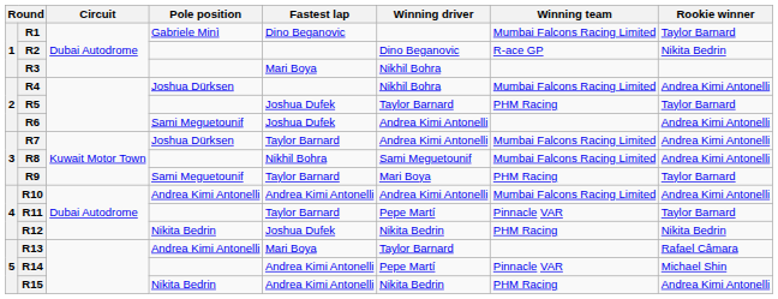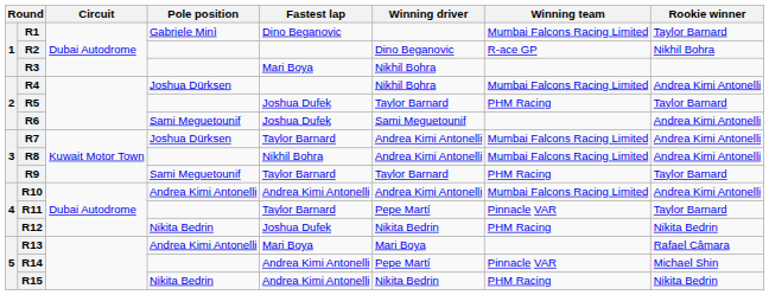 <table class="wikitable" style="font-size:85%">
 <tr>
 <th colspan="2">Round</th>
 <th>Circuit</th>
 <th>Pole position</th>
 <th>Fastest lap</th>
 <th>Winning driver</th>
 <th>Winning team</th>
 <th>Rookie winner</th>
 </tr>
 <tr>
 <th rowspan="3">1</th>
 <th>R1</th>
 <td rowspan="3"> <a href='#'>Dubai Autodrome</a></td>
 <td> <a href='#'>Gabriele Minì</a></td>
 <td> <a href='#'>Dino Beganovic</a></td>
 <td></td>
 <td nowrap> <a href='#'>Mumbai Falcons Racing Limited</a></td>
 <td> <a href='#'>Taylor Barnard</a></td>
 </tr>
 <tr>
 <th>R2</th>
 <td></td>
 <td></td>
 <td> <a href='#'>Dino Beganovic</a></td>
 <td> <a href='#'>R-ace GP</a></td>
-<td> <a href='#'>Nikita Bedrin</a></td>
+<td> <a href='#'>Nikhil Bohra</a></td>
 </tr>
 <tr>
 <th>R3</th>
 <td></td>
 <td> <a href='#'>Mari Boya</a></td>
 <td> <a href='#'>Nikhil Bohra</a></td>
 <td></td>
 <td></td>
 </tr>
 <tr>
 <th rowspan="3">2</th>
 <th>R4</th>
 <td rowspan="3"></td>
 <td> <a href='#'>Joshua Dürksen</a></td>
 <td></td>
 <td> <a href='#'>Nikhil Bohra</a></td>
 <td> <a href='#'>Mumbai Falcons Racing Limited</a></td>
 <td> <a href='#'>Andrea Kimi Antonelli</a></td>
 </tr>
 <tr>
 <th>R5</th>
 <td></td>
 <td> <a href='#'>Joshua Dufek</a></td>
 <td> <a href='#'>Taylor Barnard</a></td>
 <td> <a href='#'>PHM Racing</a></td>
 <td> <a href='#'>Taylor Barnard</a></td>
 </tr>
 <tr>
 <th>R6</th>
 <td> <a href='#'>Sami Meguetounif</a></td>
 <td> <a href='#'>Joshua Dufek</a></td>
-<td> <a href='#'>Andrea Kimi Antonelli</a></td>
+<td> <a href='#'>Sami Meguetounif</a></td>
 <td></td>
 <td> <a href='#'>Andrea Kimi Antonelli</a></td>
 </tr>
 <tr>
 <th rowspan="3">3</th>
 <th>R7</th>
 <td rowspan="3"> <a href='#'>Kuwait Motor Town</a></td>
 <td> <a href='#'>Joshua Dürksen</a></td>
 <td> <a href='#'>Taylor Barnard</a></td>
 <td> <a href='#'>Andrea Kimi Antonelli</a></td>
 <td> <a href='#'>Mumbai Falcons Racing Limited</a></td>
 <td> <a href='#'>Andrea Kimi Antonelli</a></td>
 </tr>
 <tr>
 <th>R8</th>
 <td></td>
 <td> <a href='#'>Nikhil Bohra</a></td>
-<td> <a href='#'>Sami Meguetounif</a></td>
+<td> <a href='#'>Andrea Kimi Antonelli</a></td>
 <td> <a href='#'>Mumbai Falcons Racing Limited</a></td>
 <td> <a href='#'>Andrea Kimi Antonelli</a></td>
 </tr>
 <tr>
 <th>R9</th>
 <td> <a href='#'>Sami Meguetounif</a></td>
 <td> <a href='#'>Taylor Barnard</a></td>
-<td> <a href='#'>Mari Boya</a></td>
+<td> <a href='#'>Taylor Barnard</a></td>
 <td> <a href='#'>PHM Racing</a></td>
 <td> <a href='#'>Taylor Barnard</a></td>
 </tr>
 <tr>
 <th rowspan="3">4</th>
 <th>R10</th>
 <td rowspan="3"> <a href='#'>Dubai Autodrome</a></td>
 <td nowrap> <a href='#'>Andrea Kimi Antonelli</a></td>
 <td nowrap> <a href='#'>Andrea Kimi Antonelli</a></td>
 <td nowrap> <a href='#'>Andrea Kimi Antonelli</a></td>
 <td> <a href='#'>Mumbai Falcons Racing Limited</a></td>
 <td> <a href='#'>Andrea Kimi Antonelli</a></td>
 </tr>
 <tr>
 <th>R11</th>
 <td></td>
 <td> <a href='#'>Taylor Barnard</a></td>
 <td> <a href='#'>Pepe Martí</a></td>
 <td> <a href='#'>Pinnacle</a> <a href='#'>VAR</a></td>
 <td> <a href='#'>Taylor Barnard</a></td>
 </tr>
 <tr>
 <th>R12</th>
 <td> <a href='#'>Nikita Bedrin</a></td>
 <td> <a href='#'>Joshua Dufek</a></td>
 <td> <a href='#'>Nikita Bedrin</a></td>
 <td> <a href='#'>PHM Racing</a></td>
 <td> <a href='#'>Nikita Bedrin</a></td>
 </tr>
 <tr>
 <th rowspan="3">5</th>
 <th>R13</th>
 <td rowspan="3"></td>
 <td> <a href='#'>Andrea Kimi Antonelli</a></td>
 <td> <a href='#'>Mari Boya</a></td>
-<td> <a href='#'>Taylor Barnard</a></td>
+<td> <a href='#'>Mari Boya</a></td>
 <td></td>
 <td> <a href='#'>Rafael Câmara</a></td>
 </tr>
 <tr>
 <th>R14</th>
 <td></td>
 <td> <a href='#'>Andrea Kimi Antonelli</a></td>
 <td> <a href='#'>Pepe Martí</a></td>
 <td> <a href='#'>Pinnacle</a> <a href='#'>VAR</a></td>
 <td> <a href='#'>Michael Shin</a></td>
 </tr>
 <tr>
 <th>R15</th>
 <td> <a href='#'>Nikita Bedrin</a></td>
 <td> <a href='#'>Andrea Kimi Antonelli</a></td>
 <td> <a href='#'>Nikita Bedrin</a></td>
 <td> <a href='#'>PHM Racing</a></td>
-<td> <a href='#'>Andrea Kimi Antonelli</a></td>
+<td> <a href='#'>Nikita Bedrin</a></td>
 </tr>
 </table>
